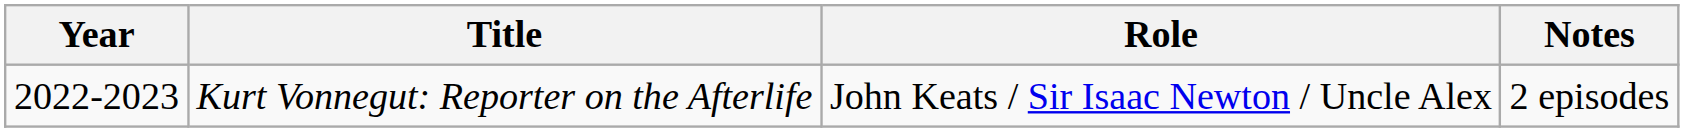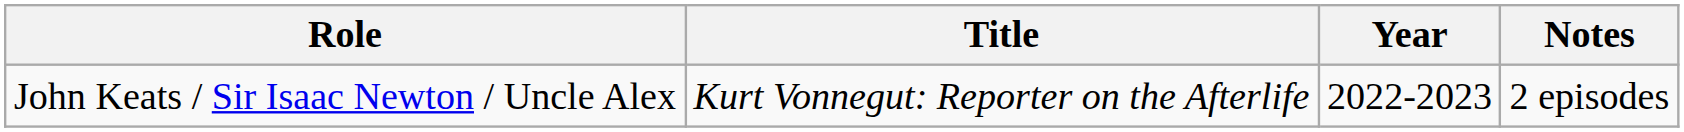 <table class="wikitable">
 <tr>
+<th>Role</th>
+<th>Title</th>
 <th>Year</th>
-<th>Title</th>
-<th>Role</th>
 <th>Notes</th>
 </tr>
 <tr>
+<td>John Keats / <a href='#'>Sir Isaac Newton</a> / Uncle Alex</td>
+<td><em>Kurt Vonnegut: Reporter on the Afterlife</em></td>
 <td>2022-2023</td>
-<td><em>Kurt Vonnegut: Reporter on the Afterlife</em></td>
-<td>John Keats / <a href='#'>Sir Isaac Newton</a> / Uncle Alex</td>
 <td>2 episodes</td>
 </tr>
 </table>
